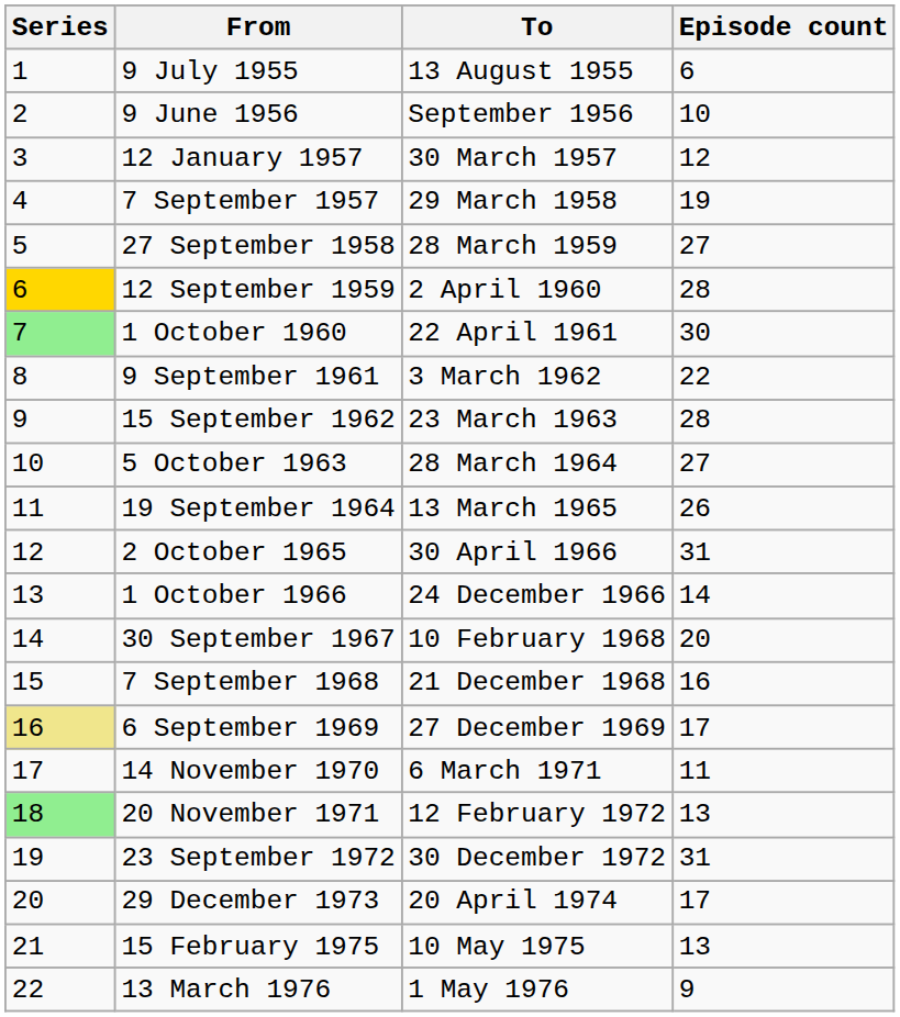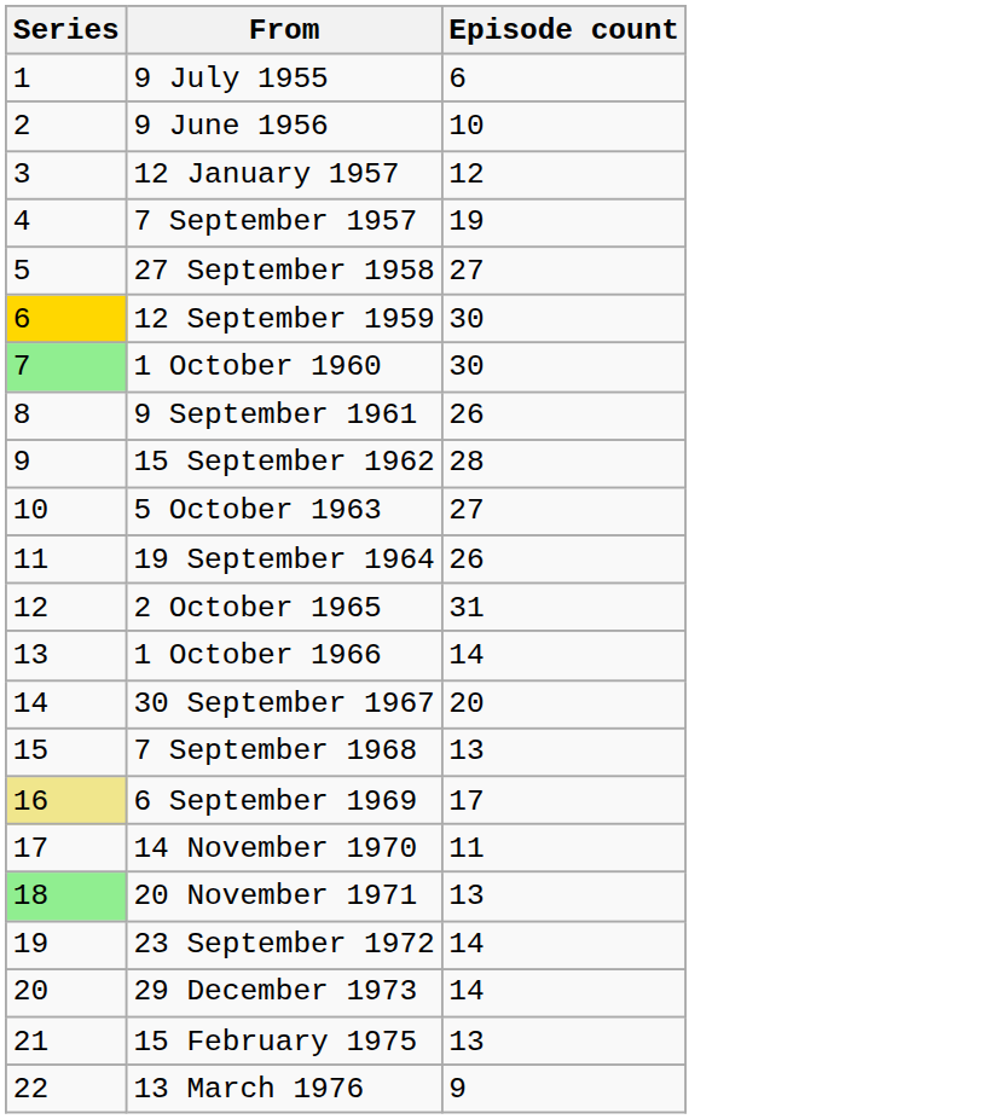 <table class="wikitable">
 <tr>
 <th>Series</th>
 <th>From</th>
-<th>To</th>
 <th>Episode count</th>
 </tr>
 <tr>
 <td>1</td>
 <td>9 July 1955</td>
-<td>13 August 1955</td>
 <td>6</td>
 </tr>
 <tr>
 <td>2</td>
 <td>9 June 1956</td>
-<td>September 1956</td>
 <td>10</td>
 </tr>
 <tr>
 <td>3</td>
 <td>12 January 1957</td>
-<td>30 March 1957</td>
 <td>12</td>
 </tr>
 <tr>
 <td>4</td>
 <td>7 September 1957</td>
-<td>29 March 1958</td>
 <td>19</td>
 </tr>
 <tr>
 <td>5</td>
 <td>27 September 1958</td>
-<td>28 March 1959</td>
 <td>27</td>
 </tr>
 <tr>
 <td style="background: gold;">6</td>
 <td>12 September 1959</td>
-<td>2 April 1960</td>
-<td>28</td>
+<td>30</td>
 </tr>
 <tr>
 <td style="background: lightgreen;">7</td>
 <td>1 October 1960</td>
-<td>22 April 1961</td>
 <td>30</td>
 </tr>
 <tr>
 <td>8</td>
 <td>9 September 1961</td>
-<td>3 March 1962</td>
-<td>22</td>
+<td>26</td>
 </tr>
 <tr>
 <td>9</td>
 <td>15 September 1962</td>
-<td>23 March 1963</td>
 <td>28</td>
 </tr>
 <tr>
 <td>10</td>
 <td>5 October 1963</td>
-<td>28 March 1964</td>
 <td>27</td>
 </tr>
 <tr>
 <td>11</td>
 <td>19 September 1964</td>
-<td>13 March 1965</td>
 <td>26</td>
 </tr>
 <tr>
 <td>12</td>
 <td>2 October 1965</td>
-<td>30 April 1966</td>
 <td>31</td>
 </tr>
 <tr>
 <td>13</td>
 <td>1 October 1966</td>
-<td>24 December 1966</td>
 <td>14</td>
 </tr>
 <tr>
 <td>14</td>
 <td>30 September 1967</td>
-<td>10 February 1968</td>
 <td>20</td>
 </tr>
 <tr>
 <td>15</td>
 <td>7 September 1968</td>
-<td>21 December 1968</td>
-<td>16</td>
+<td>13</td>
 </tr>
 <tr>
 <td style="background: khaki;">16</td>
 <td>6 September 1969</td>
-<td>27 December 1969</td>
 <td>17</td>
 </tr>
 <tr>
 <td>17</td>
 <td>14 November 1970</td>
-<td>6 March 1971</td>
 <td>11</td>
 </tr>
 <tr>
 <td style="background: lightgreen;">18</td>
 <td>20 November 1971</td>
-<td>12 February 1972</td>
 <td>13</td>
 </tr>
 <tr>
 <td>19</td>
 <td>23 September 1972</td>
-<td>30 December 1972</td>
-<td>31</td>
+<td>14</td>
 </tr>
 <tr>
 <td>20</td>
 <td>29 December 1973</td>
-<td>20 April 1974</td>
-<td>17</td>
+<td>14</td>
 </tr>
 <tr>
 <td>21</td>
 <td>15 February 1975</td>
-<td>10 May 1975</td>
 <td>13</td>
 </tr>
 <tr>
 <td>22</td>
 <td>13 March 1976</td>
-<td>1 May 1976</td>
 <td>9</td>
 </tr>
 </table>
